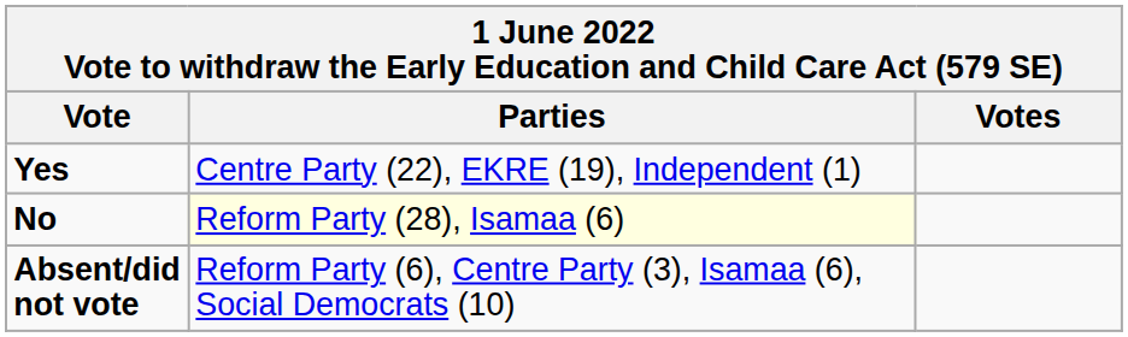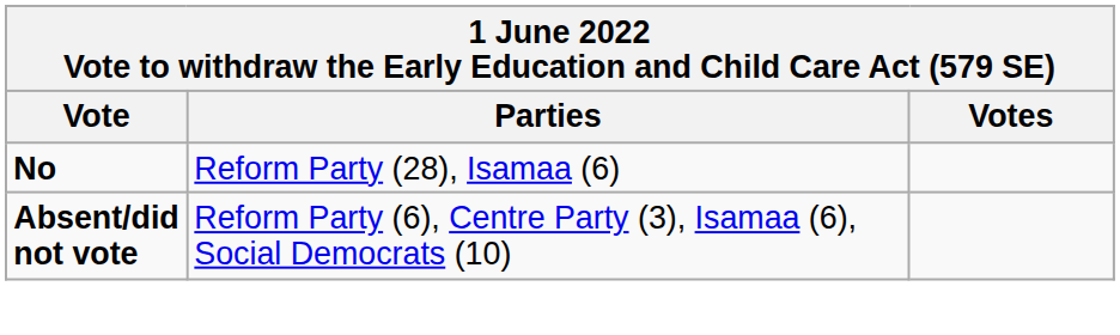 <table class="wikitable" style="font-size:85%;">
 <tr>
 <th colspan="3">1 June 2022<br>Vote to withdraw the Early Education and Child Care Act (579 SE)</th>
 </tr>
 <tr>
 <th width="60">Vote</th>
 <th width="300">Parties</th>
 <th align="center" width="80">Votes</th>
 </tr>
 <tr>
-<td> <strong>Yes</strong></td>
-<td><a href='#'>Centre Party</a> (22), <a href='#'>EKRE</a> (19), <a href='#'>Independent</a> (1)</td>
-<td></td>
-</tr>
-<tr>
 <td> <strong>No</strong></td>
-<td style="background: lightyellow;"><a href='#'>Reform Party</a> (28), <a href='#'>Isamaa</a> (6)</td>
+<td><a href='#'>Reform Party</a> (28), <a href='#'>Isamaa</a> (6)</td>
 <td></td>
 </tr>
 <tr>
 <td><strong>Absent/did not vote</strong></td>
 <td><a href='#'>Reform Party</a> (6), <a href='#'>Centre Party</a> (3), <a href='#'>Isamaa</a> (6), <a href='#'>Social Democrats</a> (10)</td>
 <td></td>
 </tr>
 </table>
